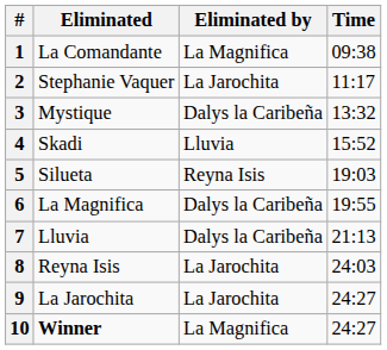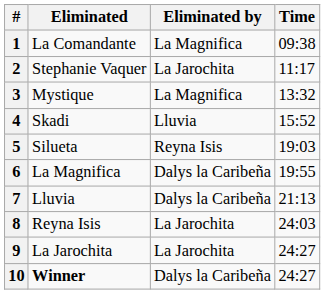 <table class="wikitable sortable">
 <tr>
 <th>#</th>
 <th>Eliminated</th>
 <th>Eliminated by</th>
 <th>Time</th>
 </tr>
 <tr>
 <th>1</th>
 <td>La Comandante</td>
 <td>La Magnifica</td>
 <td>09:38</td>
 </tr>
 <tr>
 <th>2</th>
 <td>Stephanie Vaquer</td>
 <td>La Jarochita</td>
 <td>11:17</td>
 </tr>
 <tr>
 <th>3</th>
 <td>Mystique</td>
-<td>Dalys la Caribeña</td>
+<td>La Magnifica</td>
 <td>13:32</td>
 </tr>
 <tr>
 <th>4</th>
 <td>Skadi</td>
 <td>Lluvia</td>
 <td>15:52</td>
 </tr>
 <tr>
 <th>5</th>
 <td>Silueta</td>
 <td>Reyna Isis</td>
 <td>19:03</td>
 </tr>
 <tr>
 <th>6</th>
 <td>La Magnifica</td>
 <td>Dalys la Caribeña</td>
 <td>19:55</td>
 </tr>
 <tr>
 <th>7</th>
 <td>Lluvia</td>
 <td>Dalys la Caribeña</td>
 <td>21:13</td>
 </tr>
 <tr>
 <th>8</th>
 <td>Reyna Isis</td>
 <td>La Jarochita</td>
 <td>24:03</td>
 </tr>
 <tr>
 <th>9</th>
 <td>La Jarochita</td>
 <td>La Jarochita</td>
 <td>24:27</td>
 </tr>
 <tr>
 <th>10</th>
 <td><strong>Winner</strong></td>
-<td>La Magnifica</td>
+<td>Dalys la Caribeña</td>
 <td>24:27</td>
 </tr>
 </table>
